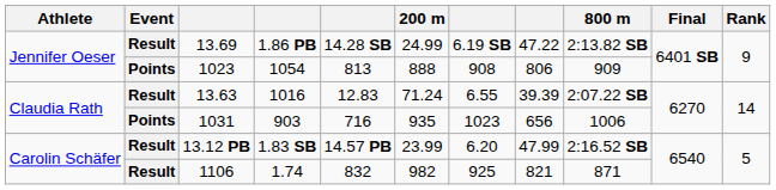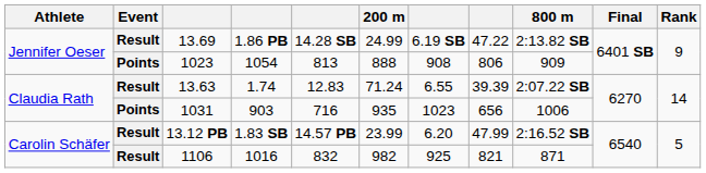 <table class=wikitable style="font-size:90%;">
 <tr>
 <th>Athlete</th>
 <th>Event</th>
 <th></th>
 <th></th>
 <th></th>
 <th>200 m</th>
 <th></th>
 <th></th>
 <th>800 m</th>
 <th>Final</th>
 <th>Rank</th>
 </tr>
 <tr align=center>
 <td rowspan=2 align=left><a href='#'>Jennifer Oeser</a></td>
 <th style="font-size:95%">Result</th>
 <td>13.69</td>
 <td>1.86 <strong>PB</strong></td>
 <td>14.28 <strong>SB</strong></td>
 <td>24.99</td>
 <td>6.19 <strong>SB</strong></td>
 <td>47.22</td>
 <td>2:13.82 <strong>SB</strong></td>
 <td rowspan=2>6401 <strong>SB</strong></td>
 <td rowspan=2>9</td>
 </tr>
 <tr align=center>
 <th style="font-size:95%">Points</th>
 <td>1023</td>
 <td>1054</td>
 <td>813</td>
 <td>888</td>
 <td>908</td>
 <td>806</td>
 <td>909</td>
 </tr>
 <tr align=center>
 <td rowspan=2 align=left><a href='#'>Claudia Rath</a></td>
 <th style="font-size:95%">Result</th>
 <td>13.63</td>
-<td>1016</td>
+<td>1.74</td>
 <td>12.83</td>
 <td>71.24</td>
 <td>6.55</td>
 <td>39.39</td>
 <td>2:07.22 <strong>SB</strong></td>
 <td rowspan=2>6270</td>
 <td rowspan=2>14</td>
 </tr>
 <tr align=center>
 <th style="font-size:95%">Points</th>
 <td>1031</td>
 <td>903</td>
 <td>716</td>
 <td>935</td>
 <td>1023</td>
 <td>656</td>
 <td>1006</td>
 </tr>
 <tr align=center>
 <td rowspan=2 align=left><a href='#'>Carolin Schäfer</a></td>
 <th style="font-size:95%">Result</th>
 <td>13.12 <strong>PB</strong></td>
 <td>1.83 <strong>SB</strong></td>
 <td>14.57 <strong>PB</strong></td>
 <td>23.99</td>
 <td>6.20</td>
 <td>47.99</td>
 <td>2:16.52 <strong>SB</strong></td>
 <td rowspan=2>6540</td>
 <td rowspan=2>5</td>
 </tr>
 <tr align=center>
 <th style="font-size:95%">Result</th>
 <td>1106</td>
-<td>1.74</td>
+<td>1016</td>
 <td>832</td>
 <td>982</td>
 <td>925</td>
 <td>821</td>
 <td>871</td>
 </tr>
 </table>
